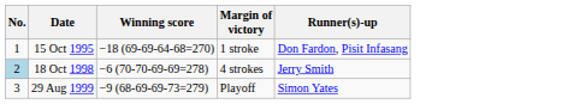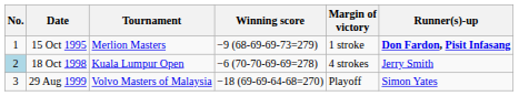 <table class="wikitable" style="font-size:95%;">
 <tr>
 <th>No.</th>
 <th>Date</th>
+<th>Tournament</th>
 <th>Winning score</th>
 <th>Margin of<br>victory</th>
 <th>Runner(s)-up</th>
 </tr>
 <tr>
 <td align=center>1</td>
 <td align=right>15 Oct <a href='#'>1995</a></td>
-<td>−18 (69-69-64-68=270)</td>
+<td><a href='#'>Merlion Masters</a></td>
+<td>−9 (68-69-69-73=279)</td>
 <td>1 stroke</td>
-<td> <a href='#'>Don Fardon</a>,  <a href='#'>Pisit Infasang</a></td>
+<td><strong> <a href='#'>Don Fardon</a>,  <a href='#'>Pisit Infasang</a></strong></td>
 </tr>
 <tr>
 <td align=center style="background: lightblue;">2</td>
 <td align=right>18 Oct <a href='#'>1998</a></td>
+<td><a href='#'>Kuala Lumpur Open</a></td>
 <td>−6 (70-70-69-69=278)</td>
 <td>4 strokes</td>
 <td> <a href='#'>Jerry Smith</a></td>
 </tr>
 <tr>
 <td align=center>3</td>
 <td align=right>29 Aug <a href='#'>1999</a></td>
-<td>−9 (68-69-69-73=279)</td>
+<td><a href='#'>Volvo Masters of Malaysia</a></td>
+<td>−18 (69-69-64-68=270)</td>
 <td>Playoff</td>
 <td> <a href='#'>Simon Yates</a></td>
 </tr>
 </table>
